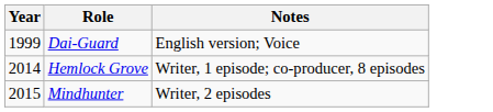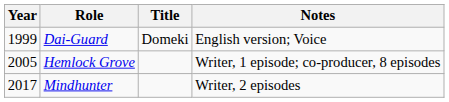 <table class="wikitable sortable">
 <tr>
 <th>Year</th>
 <th>Role</th>
+<th>Title</th>
 <th>Notes</th>
 </tr>
 <tr>
 <td>1999</td>
 <td><em><a href='#'>Dai-Guard</a></em></td>
+<td>Domeki</td>
 <td>English version; Voice</td>
 </tr>
 <tr>
-<td>2014</td>
+<td>2005</td>
 <td><em><a href='#'>Hemlock Grove</a></em></td>
+<td></td>
 <td>Writer, 1 episode; co-producer, 8 episodes</td>
 </tr>
 <tr>
-<td>2015</td>
+<td>2017</td>
 <td><em><a href='#'>Mindhunter</a></em></td>
+<td></td>
 <td>Writer, 2 episodes</td>
 </tr>
 </table>
